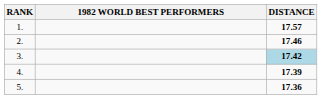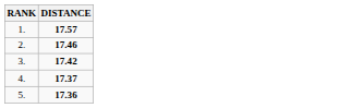 <table class="wikitable" style="border-collapse: collapse; font-size: 90%;">
 <tr>
 <th>RANK</th>
-<th align="center" style="width: 25em">1982 WORLD BEST PERFORMERS</th>
 <th align="center" style="width: 5em">DISTANCE</th>
 </tr>
 <tr>
 <td align="center">1.</td>
-<td></td>
 <td align="center"><strong>17.57</strong></td>
 </tr>
 <tr>
 <td align="center">2.</td>
-<td></td>
 <td align="center"><strong>17.46</strong></td>
 </tr>
 <tr>
 <td align="center">3.</td>
-<td></td>
-<td align="center" style="background: lightblue;"><strong>17.42</strong></td>
+<td align="center"><strong>17.42</strong></td>
 </tr>
 <tr>
 <td align="center">4.</td>
-<td></td>
-<td align="center"><strong>17.39</strong></td>
+<td align="center"><strong>17.37</strong></td>
 </tr>
 <tr>
 <td align="center">5.</td>
-<td></td>
 <td align="center"><strong>17.36</strong></td>
 </tr>
 </table>
